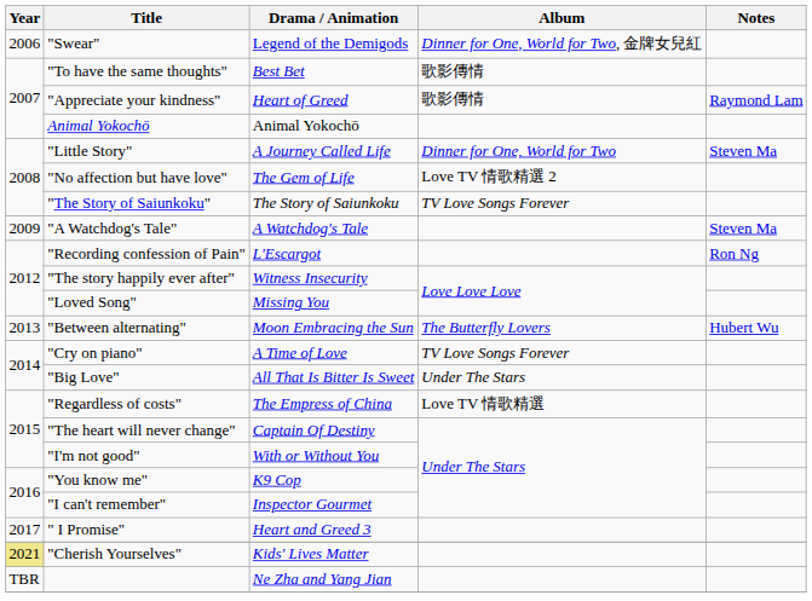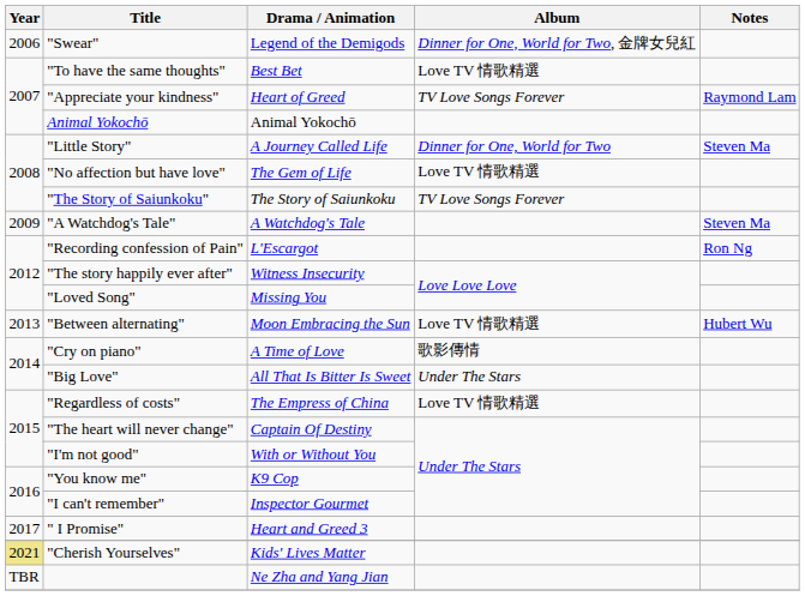 <table class="wikitable">
 <tr>
 <th scope="col">Year</th>
 <th scope="col">Title</th>
 <th scope="col">Drama / Animation</th>
 <th scope="col">Album</th>
 <th scope="col">Notes</th>
 </tr>
 <tr>
 <td>2006</td>
 <td>"Swear"</td>
 <td><a href='#'>Legend of the Demigods</a></td>
 <td><em><a href='#'>Dinner for One, World for Two</a></em>, 金牌女兒紅</td>
 <td></td>
 </tr>
 <tr>
 <td rowspan="3">2007</td>
 <td>"To have the same thoughts"</td>
 <td><em><a href='#'>Best Bet</a></em></td>
-<td>歌影傳情</td>
+<td>Love TV 情歌精選</td>
 <td></td>
 </tr>
 <tr>
 <td>"Appreciate your kindness"</td>
 <td><em><a href='#'>Heart of Greed</a></em></td>
-<td>歌影傳情</td>
+<td><em>TV Love Songs Forever</em></td>
 <td><a href='#'>Raymond Lam</a></td>
 </tr>
 <tr>
 <td><em><a href='#'>Animal Yokochō</a></em></td>
 <td>Animal Yokochō</td>
 <td></td>
 <td></td>
 </tr>
 <tr>
 <td rowspan="3">2008</td>
 <td>"Little Story"</td>
 <td><em><a href='#'>A Journey Called Life</a></em></td>
 <td><em><a href='#'>Dinner for One, World for Two</a></em></td>
 <td><a href='#'>Steven Ma</a></td>
 </tr>
 <tr>
 <td>"No affection but have love"</td>
 <td><em><a href='#'>The Gem of Life</a></em></td>
-<td>Love TV 情歌精選 2</td>
+<td>Love TV 情歌精選</td>
 <td></td>
 </tr>
 <tr>
 <td>"<a href='#'>The Story of Saiunkoku</a>"</td>
 <td><em>The Story of Saiunkoku</em></td>
 <td><em>TV Love Songs Forever</em></td>
 <td></td>
 </tr>
 <tr>
 <td>2009</td>
 <td>"A Watchdog's Tale"</td>
 <td><em><a href='#'>A Watchdog's Tale</a></em></td>
 <td></td>
 <td><a href='#'>Steven Ma</a></td>
 </tr>
 <tr>
 <td rowspan="3">2012</td>
 <td>"Recording confession of Pain"</td>
 <td><a href='#'><em>L'Escargot</em></a></td>
 <td></td>
 <td><a href='#'>Ron Ng</a></td>
 </tr>
 <tr>
 <td>"The story happily ever after"</td>
 <td><a href='#'><em>Witness Insecurity</em></a></td>
 <td rowspan="2"><a href='#'><em>Love Love Love</em></a></td>
 <td></td>
 </tr>
 <tr>
 <td>"Loved Song"</td>
 <td><a href='#'><em>Missing You</em></a></td>
 <td></td>
 </tr>
 <tr>
 <td>2013</td>
 <td>"Between alternating"</td>
 <td><em><a href='#'>Moon Embracing the Sun</a></em></td>
-<td><a href='#'><em>The Butterfly Lovers</em></a></td>
+<td>Love TV 情歌精選</td>
 <td><a href='#'>Hubert Wu</a></td>
 </tr>
 <tr>
 <td rowspan="2">2014</td>
 <td>"Cry on piano"</td>
 <td><em><a href='#'>A Time of Love</a></em></td>
-<td><em>TV Love Songs Forever</em></td>
+<td>歌影傳情</td>
 <td></td>
 </tr>
 <tr>
 <td>"Big Love"</td>
 <td><em><a href='#'>All That Is Bitter Is Sweet</a></em></td>
 <td><em>Under The Stars</em></td>
 <td></td>
 </tr>
 <tr>
 <td rowspan="3">2015</td>
 <td>"Regardless of costs"</td>
 <td><em><a href='#'>The Empress of China</a></em></td>
 <td>Love TV 情歌精選</td>
 <td></td>
 </tr>
 <tr>
 <td>"The heart will never change"</td>
 <td><em><a href='#'>Captain Of Destiny</a></em></td>
 <td rowspan="4"><em><a href='#'>Under The Stars</a></em></td>
 <td></td>
 </tr>
 <tr>
 <td>"I'm not good"</td>
 <td><a href='#'><em>With or Without You</em></a></td>
 <td></td>
 </tr>
 <tr>
 <td rowspan="2">2016</td>
 <td>"You know me"</td>
 <td><em><a href='#'>K9 Cop</a></em></td>
 <td></td>
 </tr>
 <tr>
 <td>"I can't remember"</td>
 <td><em><a href='#'>Inspector Gourmet</a></em></td>
 <td></td>
 </tr>
 <tr>
 <td>2017</td>
 <td>"	I Promise"</td>
 <td><em><a href='#'>Heart and Greed 3</a></em></td>
 <td></td>
 <td></td>
 </tr>
 <tr>
 </tr>
 <tr>
 <td style="background: khaki;">2021</td>
 <td>"Cherish Yourselves"</td>
 <td><em><a href='#'>Kids' Lives Matter</a></em></td>
 <td></td>
 <td></td>
 </tr>
 <tr>
 <td>TBR</td>
 <td></td>
 <td><em><a href='#'>Ne Zha and Yang Jian</a></em></td>
 <td></td>
 <td></td>
 </tr>
 <tr>
 </tr>
 </table>
